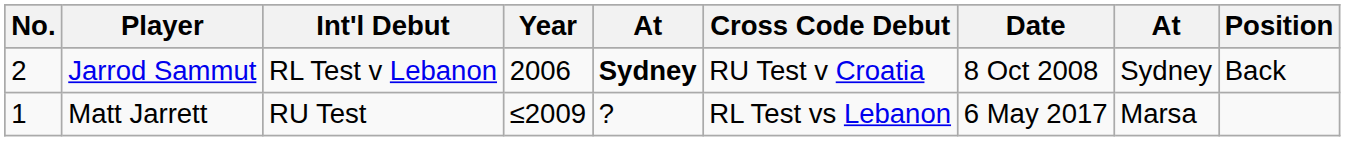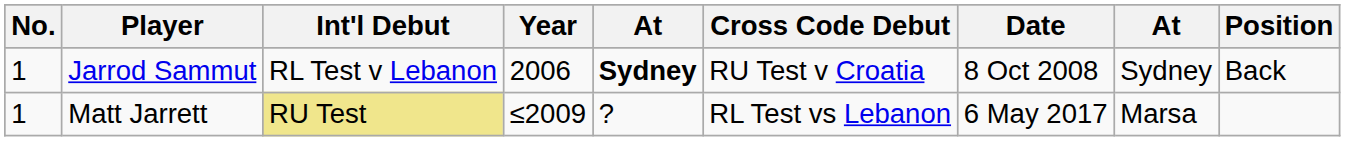 <table class="wikitable" align="center">
 <tr>
 <th>No.</th>
 <th>Player</th>
 <th>Int'l Debut</th>
 <th>Year</th>
 <th>At</th>
 <th>Cross Code Debut</th>
 <th>Date</th>
 <th>At</th>
 <th>Position</th>
 </tr>
 <tr>
-<td>2</td>
+<td>1</td>
 <td><a href='#'>Jarrod Sammut</a></td>
 <td>RL Test v <a href='#'>Lebanon</a></td>
 <td>2006</td>
 <td><strong>Sydney</strong></td>
 <td>RU Test v <a href='#'>Croatia</a></td>
 <td>8 Oct 2008</td>
 <td>Sydney</td>
 <td>Back</td>
 </tr>
 <tr>
 <td>1</td>
 <td>Matt Jarrett</td>
-<td>RU Test</td>
+<td style="background: khaki;">RU Test</td>
 <td>≤2009</td>
 <td>?</td>
 <td>RL Test vs <a href='#'>Lebanon</a></td>
 <td>6 May 2017</td>
 <td>Marsa</td>
 <td></td>
 </tr>
 </table>
